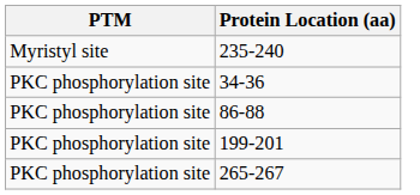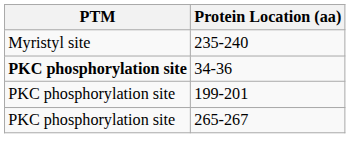 <table class="wikitable">
 <tr>
 <th>PTM</th>
 <th>Protein Location (aa)</th>
 </tr>
 <tr>
 <td>Myristyl site</td>
 <td>235-240</td>
 </tr>
 <tr>
-<td>PKC phosphorylation site</td>
+<td><strong>PKC phosphorylation site</strong></td>
 <td>34-36</td>
-</tr>
-<tr>
-<td>PKC phosphorylation site</td>
-<td>86-88</td>
 </tr>
 <tr>
 <td>PKC phosphorylation site</td>
 <td>199-201</td>
 </tr>
 <tr>
 <td>PKC phosphorylation site</td>
 <td>265-267</td>
 </tr>
 </table>
